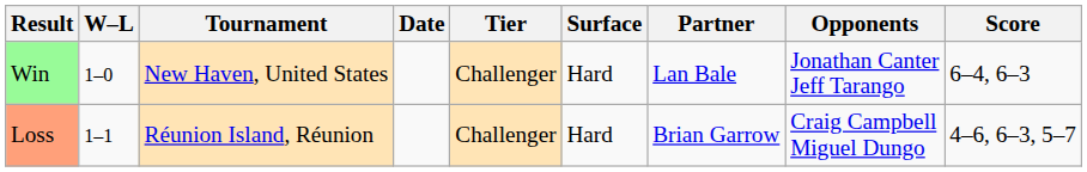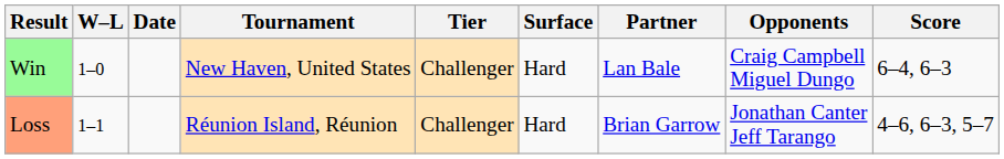 <table class="sortable wikitable">
 <tr>
 <th>Result</th>
 <th class="unsortable">W–L</th>
+<th>Date</th>
 <th>Tournament</th>
-<th>Date</th>
 <th>Tier</th>
 <th>Surface</th>
 <th>Partner</th>
 <th>Opponents</th>
 <th class="unsortable">Score</th>
 </tr>
 <tr>
 <td style="background:#98fb98;">Win</td>
 <td><small>1–0</small></td>
+<td></td>
 <td style="background:moccasin;"><a href='#'>New Haven</a>, United States</td>
-<td></td>
 <td style="background:moccasin;">Challenger</td>
 <td>Hard</td>
 <td> <a href='#'>Lan Bale</a></td>
-<td> <a href='#'>Jonathan Canter</a> <br>  <a href='#'>Jeff Tarango</a></td>
+<td> <a href='#'>Craig Campbell</a> <br>  <a href='#'>Miguel Dungo</a></td>
 <td>6–4, 6–3</td>
 </tr>
 <tr>
 <td style="background:#ffa07a;">Loss</td>
 <td><small>1–1</small></td>
+<td></td>
 <td style="background:moccasin;"><a href='#'>Réunion Island</a>, Réunion</td>
-<td></td>
 <td style="background:moccasin;">Challenger</td>
 <td>Hard</td>
 <td> <a href='#'>Brian Garrow</a></td>
-<td> <a href='#'>Craig Campbell</a> <br>  <a href='#'>Miguel Dungo</a></td>
+<td> <a href='#'>Jonathan Canter</a> <br>  <a href='#'>Jeff Tarango</a></td>
 <td>4–6, 6–3, 5–7</td>
 </tr>
 </table>
